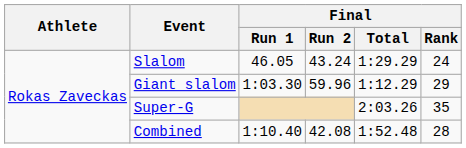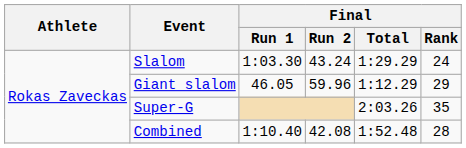 <table class="wikitable">
 <tr>
 <th rowspan="2">Athlete</th>
 <th rowspan="2">Event</th>
 <th colspan="4">Final</th>
 </tr>
 <tr>
 <th>Run 1</th>
 <th>Run 2</th>
 <th>Total</th>
 <th>Rank</th>
 </tr>
 <tr>
 <td rowspan=4><a href='#'>Rokas Zaveckas</a></td>
 <td><a href='#'>Slalom</a></td>
-<td align="center">46.05</td>
+<td align="center">1:03.30</td>
 <td align="center">43.24</td>
 <td align="center">1:29.29</td>
 <td align="center">24</td>
 </tr>
 <tr>
 <td><a href='#'>Giant slalom</a></td>
-<td align="center">1:03.30</td>
+<td align="center">46.05</td>
 <td align="center">59.96</td>
 <td align="center">1:12.29</td>
 <td align="center">29</td>
 </tr>
 <tr>
 <td><a href='#'>Super-G</a></td>
 <td colspan=2 bgcolor="wheat"></td>
 <td align="center">2:03.26</td>
 <td align="center">35</td>
 </tr>
 <tr>
 <td><a href='#'>Combined</a></td>
 <td align="center">1:10.40</td>
 <td align="center">42.08</td>
 <td align="center">1:52.48</td>
 <td align="center">28</td>
 </tr>
 </table>
